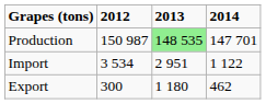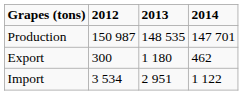 <table class="wikitable">
 <tr>
 <td><strong>Grapes  (tons)</strong></td>
 <td><strong>2012</strong></td>
 <td><strong>2013</strong></td>
 <td><strong>2014</strong></td>
 </tr>
 <tr>
 <td>Production</td>
 <td>150 987</td>
-<td style="background: lightgreen;">148 535</td>
+<td>148 535</td>
 <td>147 701</td>
+</tr>
+<tr>
+<td>Export</td>
+<td>300</td>
+<td>1 180</td>
+<td>462</td>
 </tr>
 <tr>
 <td>Import</td>
 <td>3 534</td>
 <td>2 951</td>
 <td>1 122</td>
 </tr>
-<tr>
-<td>Export</td>
-<td>300</td>
-<td>1 180</td>
-<td>462</td>
-</tr>
 </table>
